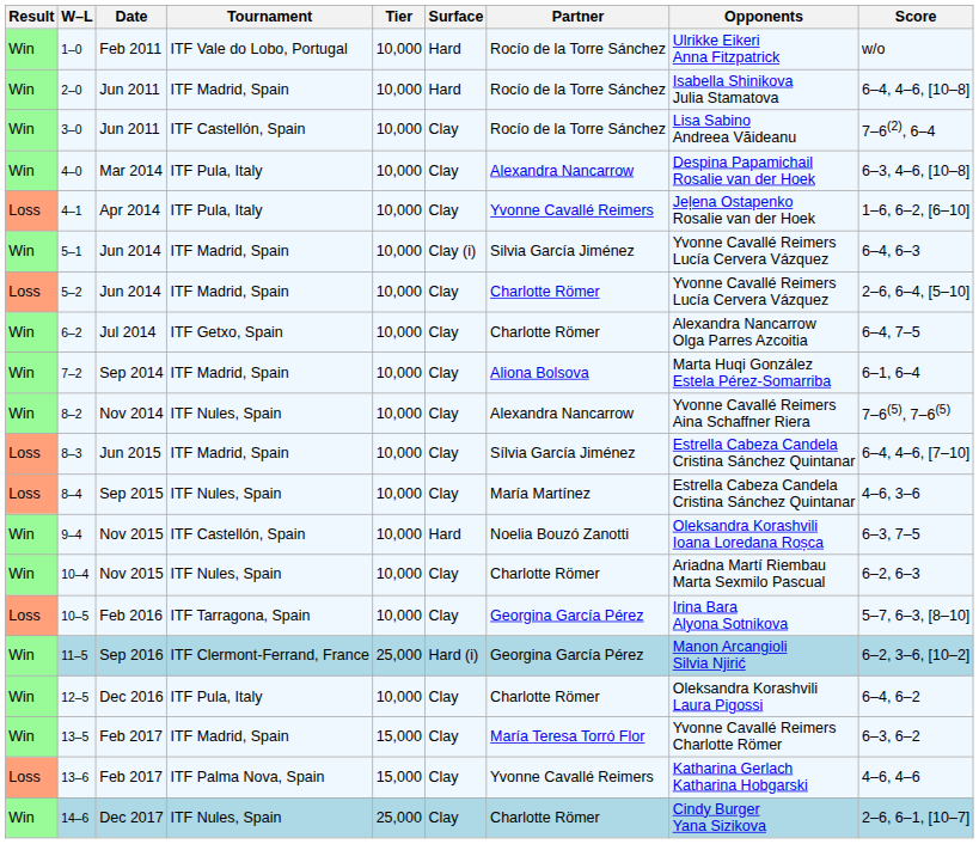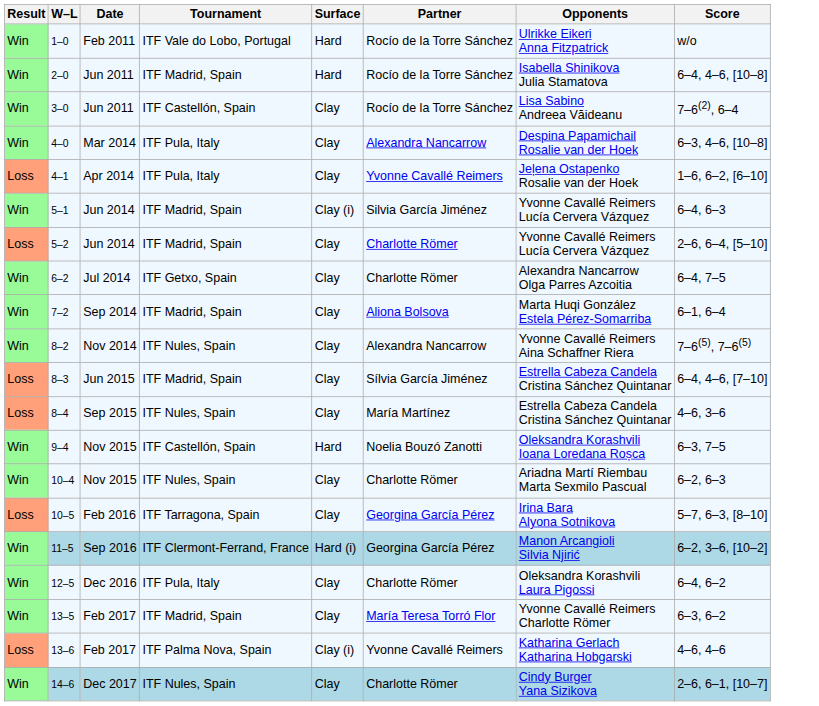 <table class="sortable wikitable">
 <tr>
 <th>Result</th>
 <th class="unsortable">W–L</th>
 <th>Date</th>
 <th>Tournament</th>
-<th>Tier</th>
 <th>Surface</th>
 <th>Partner</th>
 <th>Opponents</th>
 <th class="unsortable">Score</th>
 </tr>
 <tr style="background:#f0f8ff;">
 <td style="background:#98fb98;">Win</td>
 <td><small>1–0</small></td>
 <td>Feb 2011</td>
 <td>ITF Vale do Lobo, Portugal</td>
-<td>10,000</td>
 <td>Hard</td>
 <td> Rocío de la Torre Sánchez</td>
 <td> <a href='#'>Ulrikke Eikeri</a> <br>  <a href='#'>Anna Fitzpatrick</a></td>
 <td>w/o</td>
 </tr>
 <tr style="background:#f0f8ff;">
 <td style="background:#98fb98;">Win</td>
 <td><small>2–0</small></td>
 <td>Jun 2011</td>
 <td>ITF Madrid, Spain</td>
-<td>10,000</td>
 <td>Hard</td>
 <td> Rocío de la Torre Sánchez</td>
 <td> <a href='#'>Isabella Shinikova</a> <br>  Julia Stamatova</td>
 <td>6–4, 4–6, [10–8]</td>
 </tr>
 <tr style="background:#f0f8ff;">
 <td style="background:#98fb98;">Win</td>
 <td><small>3–0</small></td>
 <td>Jun 2011</td>
 <td>ITF Castellón, Spain</td>
-<td>10,000</td>
 <td>Clay</td>
 <td> Rocío de la Torre Sánchez</td>
 <td> <a href='#'>Lisa Sabino</a> <br>  Andreea Văideanu</td>
 <td>7–6<sup>(2)</sup>, 6–4</td>
 </tr>
 <tr style="background:#f0f8ff;">
 <td style="background:#98fb98;">Win</td>
 <td><small>4–0</small></td>
 <td>Mar 2014</td>
 <td>ITF Pula, Italy</td>
-<td>10,000</td>
 <td>Clay</td>
 <td> <a href='#'>Alexandra Nancarrow</a></td>
 <td> <a href='#'>Despina Papamichail</a> <br>  <a href='#'>Rosalie van der Hoek</a></td>
 <td>6–3, 4–6, [10–8]</td>
 </tr>
 <tr style="background:#f0f8ff;">
 <td style="background:#ffa07a;">Loss</td>
 <td><small>4–1</small></td>
 <td>Apr 2014</td>
 <td>ITF Pula, Italy</td>
-<td>10,000</td>
 <td>Clay</td>
 <td> <a href='#'>Yvonne Cavallé Reimers</a></td>
 <td> <a href='#'>Jeļena Ostapenko</a> <br>  Rosalie van der Hoek</td>
 <td>1–6, 6–2, [6–10]</td>
 </tr>
 <tr style="background:#f0f8ff;">
 <td style="background:#98fb98;">Win</td>
 <td><small>5–1</small></td>
 <td>Jun 2014</td>
 <td>ITF Madrid, Spain</td>
-<td>10,000</td>
 <td>Clay (i)</td>
 <td> Silvia García Jiménez</td>
 <td> Yvonne Cavallé Reimers <br>  Lucía Cervera Vázquez</td>
 <td>6–4, 6–3</td>
 </tr>
 <tr style="background:#f0f8ff;">
 <td style="background:#ffa07a;">Loss</td>
 <td><small>5–2</small></td>
 <td>Jun 2014</td>
 <td>ITF Madrid, Spain</td>
-<td>10,000</td>
 <td>Clay</td>
 <td> <a href='#'>Charlotte Römer</a></td>
 <td> Yvonne Cavallé Reimers <br>  Lucía Cervera Vázquez</td>
 <td>2–6, 6–4, [5–10]</td>
 </tr>
 <tr style="background:#f0f8ff;">
 <td style="background:#98fb98;">Win</td>
 <td><small>6–2</small></td>
 <td>Jul 2014</td>
 <td>ITF Getxo, Spain</td>
-<td>10,000</td>
 <td>Clay</td>
 <td> Charlotte Römer</td>
 <td> Alexandra Nancarrow <br>  Olga Parres Azcoitia</td>
 <td>6–4, 7–5</td>
 </tr>
 <tr style="background:#f0f8ff;">
 <td style="background:#98fb98;">Win</td>
 <td><small>7–2</small></td>
 <td>Sep 2014</td>
 <td>ITF Madrid, Spain</td>
-<td>10,000</td>
 <td>Clay</td>
 <td> <a href='#'>Aliona Bolsova</a></td>
 <td> Marta Huqi González <br>  <a href='#'>Estela Pérez-Somarriba</a></td>
 <td>6–1, 6–4</td>
 </tr>
 <tr style="background:#f0f8ff;">
 <td style="background:#98fb98;">Win</td>
 <td><small>8–2</small></td>
 <td>Nov 2014</td>
 <td>ITF Nules, Spain</td>
-<td>10,000</td>
 <td>Clay</td>
 <td> Alexandra Nancarrow</td>
 <td> Yvonne Cavallé Reimers <br>  Aina Schaffner Riera</td>
 <td>7–6<sup>(5)</sup>, 7–6<sup>(5)</sup></td>
 </tr>
 <tr style="background:#f0f8ff;">
 <td style="background:#ffa07a;">Loss</td>
 <td><small>8–3</small></td>
 <td>Jun 2015</td>
 <td>ITF Madrid, Spain</td>
-<td>10,000</td>
 <td>Clay</td>
 <td> Sílvia García Jiménez</td>
 <td> <a href='#'>Estrella Cabeza Candela</a> <br>  Cristina Sánchez Quintanar</td>
 <td>6–4, 4–6, [7–10]</td>
 </tr>
 <tr style="background:#f0f8ff;">
 <td style="background:#ffa07a;">Loss</td>
 <td><small>8–4</small></td>
 <td>Sep 2015</td>
 <td>ITF Nules, Spain</td>
-<td>10,000</td>
 <td>Clay</td>
 <td> María Martínez</td>
 <td> Estrella Cabeza Candela <br>  Cristina Sánchez Quintanar</td>
 <td>4–6, 3–6</td>
 </tr>
 <tr style="background:#f0f8ff;">
 <td style="background:#98fb98;">Win</td>
 <td><small>9–4</small></td>
 <td>Nov 2015</td>
 <td>ITF Castellón, Spain</td>
-<td>10,000</td>
 <td>Hard</td>
 <td> Noelia Bouzó Zanotti</td>
 <td> <a href='#'>Oleksandra Korashvili</a> <br>  <a href='#'>Ioana Loredana Roșca</a></td>
 <td>6–3, 7–5</td>
 </tr>
 <tr style="background:#f0f8ff;">
 <td style="background:#98fb98;">Win</td>
 <td><small>10–4</small></td>
 <td>Nov 2015</td>
 <td>ITF Nules, Spain</td>
-<td>10,000</td>
 <td>Clay</td>
 <td> Charlotte Römer</td>
 <td> Ariadna Martí Riembau <br>  Marta Sexmilo Pascual</td>
 <td>6–2, 6–3</td>
 </tr>
 <tr style="background:#f0f8ff;">
 <td style="background:#ffa07a;">Loss</td>
 <td><small>10–5</small></td>
 <td>Feb 2016</td>
 <td>ITF Tarragona, Spain</td>
-<td>10,000</td>
 <td>Clay</td>
 <td> <a href='#'>Georgina García Pérez</a></td>
 <td> <a href='#'>Irina Bara</a> <br>  <a href='#'>Alyona Sotnikova</a></td>
 <td>5–7, 6–3, [8–10]</td>
 </tr>
 <tr style="background:lightblue;">
 <td style="background:#98fb98;">Win</td>
 <td><small>11–5</small></td>
 <td>Sep 2016</td>
 <td>ITF Clermont-Ferrand, France</td>
-<td>25,000</td>
 <td>Hard (i)</td>
 <td> Georgina García Pérez</td>
 <td> <a href='#'>Manon Arcangioli</a> <br>  <a href='#'>Silvia Njirić</a></td>
 <td>6–2, 3–6, [10–2]</td>
 </tr>
 <tr style="background:#f0f8ff;">
 <td style="background:#98fb98;">Win</td>
 <td><small>12–5</small></td>
 <td>Dec 2016</td>
 <td>ITF Pula, Italy</td>
-<td>10,000</td>
 <td>Clay</td>
 <td> Charlotte Römer</td>
 <td> Oleksandra Korashvili <br>  <a href='#'>Laura Pigossi</a></td>
 <td>6–4, 6–2</td>
 </tr>
 <tr style="background:#f0f8ff;">
 <td style="background:#98fb98;">Win</td>
 <td><small>13–5</small></td>
 <td>Feb 2017</td>
 <td>ITF Madrid, Spain</td>
-<td>15,000</td>
 <td>Clay</td>
 <td> <a href='#'>María Teresa Torró Flor</a></td>
 <td> Yvonne Cavallé Reimers <br>  Charlotte Römer</td>
 <td>6–3, 6–2</td>
 </tr>
 <tr style="background:#f0f8ff;">
 <td style="background:#ffa07a;">Loss</td>
 <td><small>13–6</small></td>
 <td>Feb 2017</td>
 <td>ITF Palma Nova, Spain</td>
-<td>15,000</td>
-<td>Clay</td>
+<td>Clay (i)</td>
 <td> Yvonne Cavallé Reimers</td>
 <td> <a href='#'>Katharina Gerlach</a> <br>  <a href='#'>Katharina Hobgarski</a></td>
 <td>4–6, 4–6</td>
 </tr>
 <tr style="background:lightblue;">
 <td style="background:#98fb98;">Win</td>
 <td><small>14–6</small></td>
 <td>Dec 2017</td>
 <td>ITF Nules, Spain</td>
-<td>25,000</td>
 <td>Clay</td>
 <td> Charlotte Römer</td>
 <td> <a href='#'>Cindy Burger</a> <br>  <a href='#'>Yana Sizikova</a></td>
 <td>2–6, 6–1, [10–7]</td>
 </tr>
 </table>
